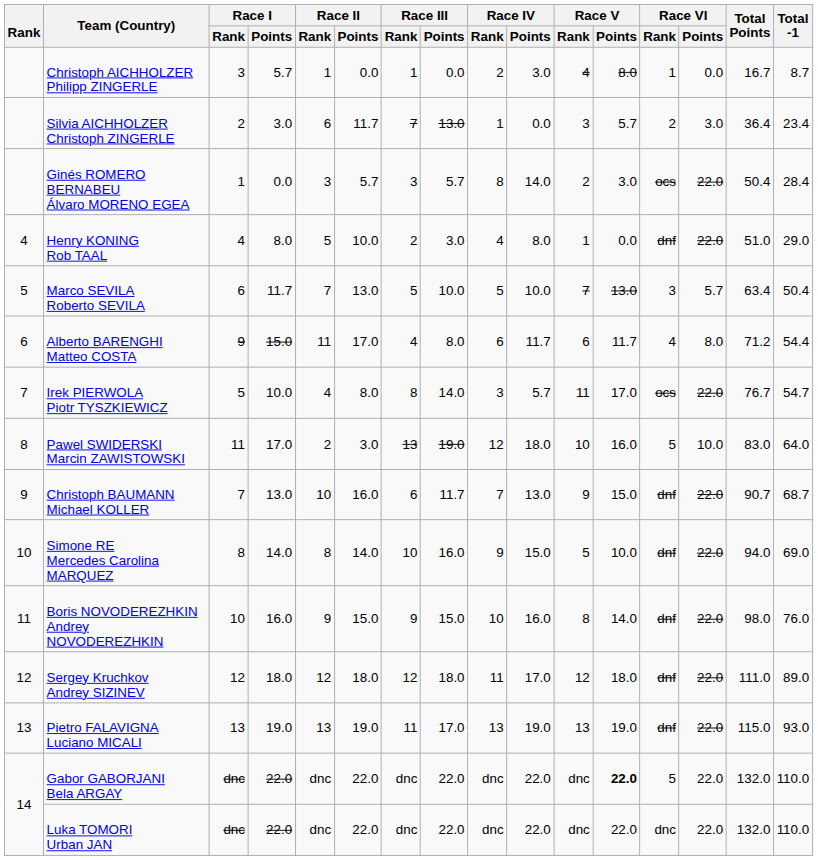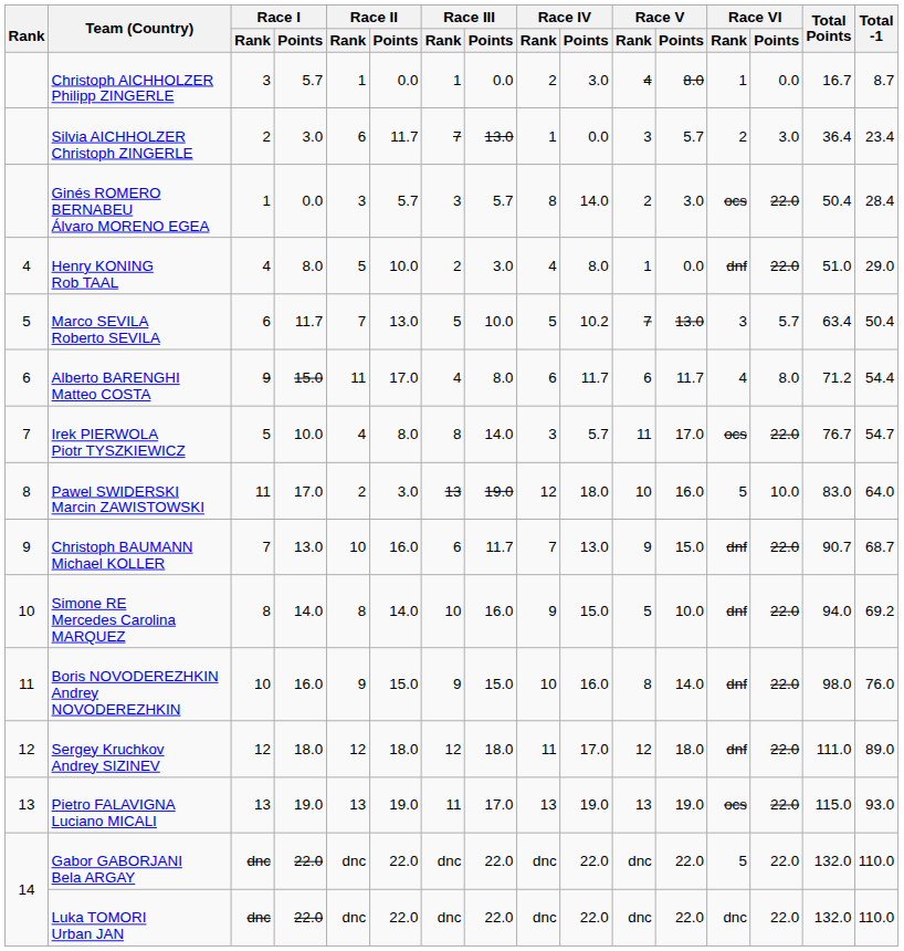 <table class="wikitable" style="text-align:right; font-size:90%">
 <tr>
 <th rowspan=2><br>Rank</th>
 <th rowspan=2>Team (Country)</th>
 <th colspan=2>Race I</th>
 <th colspan=2>Race II</th>
 <th colspan=2>Race III</th>
 <th colspan=2>Race IV</th>
 <th colspan=2>Race V</th>
 <th colspan=2>Race VI</th>
 <th rowspan=2>Total <br>Points <br></th>
 <th rowspan=2>Total<br>-1<br></th>
 </tr>
 <tr>
 <th>Rank</th>
 <th>Points</th>
 <th>Rank</th>
 <th>Points</th>
 <th>Rank</th>
 <th>Points</th>
 <th>Rank</th>
 <th>Points</th>
 <th>Rank</th>
 <th>Points</th>
 <th>Rank</th>
 <th>Points</th>
 </tr>
 <tr>
 <td align=center></td>
 <td align=left><br> <a href='#'>Christoph AICHHOLZER</a> <br> <a href='#'>Philipp ZINGERLE</a></td>
 <td>3</td>
 <td>5.7</td>
 <td>1</td>
 <td>0.0</td>
 <td>1</td>
 <td>0.0</td>
 <td>2</td>
 <td>3.0</td>
 <td><s>4</s></td>
 <td><s>8.0</s></td>
 <td>1</td>
 <td>0.0</td>
 <td>16.7</td>
 <td>8.7</td>
 </tr>
 <tr>
 <td align=center></td>
 <td align=left><br> <a href='#'>Silvia AICHHOLZER</a> <br> <a href='#'>Christoph ZINGERLE</a></td>
 <td>2</td>
 <td>3.0</td>
 <td>6</td>
 <td>11.7</td>
 <td><s>7</s></td>
 <td><s>13.0</s></td>
 <td>1</td>
 <td>0.0</td>
 <td>3</td>
 <td>5.7</td>
 <td>2</td>
 <td>3.0</td>
 <td>36.4</td>
 <td>23.4</td>
 </tr>
 <tr>
 <td align=center></td>
 <td align=left><br> <a href='#'>Ginés ROMERO BERNABEU</a> <br> <a href='#'>Álvaro MORENO EGEA</a></td>
 <td>1</td>
 <td>0.0</td>
 <td>3</td>
 <td>5.7</td>
 <td>3</td>
 <td>5.7</td>
 <td>8</td>
 <td>14.0</td>
 <td>2</td>
 <td>3.0</td>
 <td><s>ocs</s></td>
 <td><s>22.0</s></td>
 <td>50.4</td>
 <td>28.4</td>
 </tr>
 <tr>
 <td align=center>4</td>
 <td align=left><br> <a href='#'>Henry KONING</a> <br> <a href='#'>Rob TAAL</a></td>
 <td>4</td>
 <td>8.0</td>
 <td>5</td>
 <td>10.0</td>
 <td>2</td>
 <td>3.0</td>
 <td>4</td>
 <td>8.0</td>
 <td>1</td>
 <td>0.0</td>
 <td><s>dnf</s></td>
 <td><s>22.0</s></td>
 <td>51.0</td>
 <td>29.0</td>
 </tr>
 <tr>
 <td align=center>5</td>
 <td align=left><br> <a href='#'>Marco SEVILA</a> <br> <a href='#'>Roberto SEVILA</a></td>
 <td>6</td>
 <td>11.7</td>
 <td>7</td>
 <td>13.0</td>
 <td>5</td>
 <td>10.0</td>
 <td>5</td>
-<td>10.0</td>
+<td>10.2</td>
 <td><s>7</s></td>
 <td><s>13.0</s></td>
 <td>3</td>
 <td>5.7</td>
 <td>63.4</td>
 <td>50.4</td>
 </tr>
 <tr>
 <td align=center>6</td>
 <td align=left><br> <a href='#'>Alberto BARENGHI</a> <br> <a href='#'>Matteo COSTA</a></td>
 <td><s>9</s></td>
 <td><s>15.0</s></td>
 <td>11</td>
 <td>17.0</td>
 <td>4</td>
 <td>8.0</td>
 <td>6</td>
 <td>11.7</td>
 <td>6</td>
 <td>11.7</td>
 <td>4</td>
 <td>8.0</td>
 <td>71.2</td>
 <td>54.4</td>
 </tr>
 <tr>
 <td align=center>7</td>
 <td align=left><br> <a href='#'>Irek PIERWOLA</a> <br> <a href='#'>Piotr TYSZKIEWICZ</a></td>
 <td>5</td>
 <td>10.0</td>
 <td>4</td>
 <td>8.0</td>
 <td>8</td>
 <td>14.0</td>
 <td>3</td>
 <td>5.7</td>
 <td>11</td>
 <td>17.0</td>
 <td><s>ocs</s></td>
 <td><s>22.0</s></td>
 <td>76.7</td>
 <td>54.7</td>
 </tr>
 <tr>
 <td align=center>8</td>
 <td align=left><br> <a href='#'>Pawel SWIDERSKI</a> <br> <a href='#'>Marcin ZAWISTOWSKI</a></td>
 <td>11</td>
 <td>17.0</td>
 <td>2</td>
 <td>3.0</td>
 <td><s>13</s></td>
 <td><s>19.0</s></td>
 <td>12</td>
 <td>18.0</td>
 <td>10</td>
 <td>16.0</td>
 <td>5</td>
 <td>10.0</td>
 <td>83.0</td>
 <td>64.0</td>
 </tr>
 <tr>
 <td align=center>9</td>
 <td align=left><br> <a href='#'>Christoph BAUMANN</a> <br> <a href='#'>Michael KOLLER</a></td>
 <td>7</td>
 <td>13.0</td>
 <td>10</td>
 <td>16.0</td>
 <td>6</td>
 <td>11.7</td>
 <td>7</td>
 <td>13.0</td>
 <td>9</td>
 <td>15.0</td>
 <td><s>dnf</s></td>
 <td><s>22.0</s></td>
 <td>90.7</td>
 <td>68.7</td>
 </tr>
 <tr>
 <td align=center>10</td>
 <td align=left><br> <a href='#'>Simone RE</a> <br> <a href='#'>Mercedes Carolina MARQUEZ</a></td>
 <td>8</td>
 <td>14.0</td>
 <td>8</td>
 <td>14.0</td>
 <td>10</td>
 <td>16.0</td>
 <td>9</td>
 <td>15.0</td>
 <td>5</td>
 <td>10.0</td>
 <td><s>dnf</s></td>
 <td><s>22.0</s></td>
 <td>94.0</td>
-<td>69.0</td>
+<td>69.2</td>
 </tr>
 <tr>
 <td align=center>11</td>
 <td align=left><br> <a href='#'>Boris NOVODEREZHKIN</a> <br> <a href='#'>Andrey NOVODEREZHKIN</a></td>
 <td>10</td>
 <td>16.0</td>
 <td>9</td>
 <td>15.0</td>
 <td>9</td>
 <td>15.0</td>
 <td>10</td>
 <td>16.0</td>
 <td>8</td>
 <td>14.0</td>
 <td><s>dnf</s></td>
 <td><s>22.0</s></td>
 <td>98.0</td>
 <td>76.0</td>
 </tr>
 <tr>
 <td align=center>12</td>
 <td align=left><br> <a href='#'>Sergey Kruchkov</a> <br> <a href='#'>Andrey SIZINEV</a></td>
 <td>12</td>
 <td>18.0</td>
 <td>12</td>
 <td>18.0</td>
 <td>12</td>
 <td>18.0</td>
 <td>11</td>
 <td>17.0</td>
 <td>12</td>
 <td>18.0</td>
 <td><s>dnf</s></td>
 <td><s>22.0</s></td>
 <td>111.0</td>
 <td>89.0</td>
 </tr>
 <tr>
 <td align=center>13</td>
 <td align=left><br> <a href='#'>Pietro FALAVIGNA</a> <br> <a href='#'>Luciano MICALI</a></td>
 <td>13</td>
 <td>19.0</td>
 <td>13</td>
 <td>19.0</td>
 <td>11</td>
 <td>17.0</td>
 <td>13</td>
 <td>19.0</td>
 <td>13</td>
 <td>19.0</td>
-<td><s>dnf</s></td>
+<td><s>ocs</s></td>
 <td><s>22.0</s></td>
 <td>115.0</td>
 <td>93.0</td>
 </tr>
 <tr>
 <td rowspan=2 align=center>14</td>
 <td align=left><br> <a href='#'>Gabor GABORJANI</a> <br> <a href='#'>Bela ARGAY</a></td>
 <td><s>dnc</s></td>
 <td><s>22.0</s></td>
 <td>dnc</td>
 <td>22.0</td>
 <td>dnc</td>
 <td>22.0</td>
 <td>dnc</td>
 <td>22.0</td>
 <td>dnc</td>
-<td><strong>22.0</strong></td>
+<td>22.0</td>
 <td>5</td>
 <td>22.0</td>
 <td>132.0</td>
 <td>110.0</td>
 </tr>
 <tr>
 <td align=left><br> <a href='#'>Luka TOMORI</a> <br> <a href='#'>Urban JAN</a></td>
 <td><s>dnc</s></td>
 <td><s>22.0</s></td>
 <td>dnc</td>
 <td>22.0</td>
 <td>dnc</td>
 <td>22.0</td>
 <td>dnc</td>
 <td>22.0</td>
 <td>dnc</td>
 <td>22.0</td>
 <td>dnc</td>
 <td>22.0</td>
 <td>132.0</td>
 <td>110.0</td>
 </tr>
 </table>
